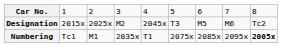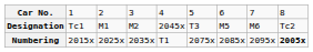 <table class="wikitable">
 <tr>
 <th>Car No.</th>
 <td>1</td>
 <td>2</td>
 <td>3</td>
 <td>4</td>
 <td>5</td>
 <td>6</td>
 <td>7</td>
 <td>8</td>
 </tr>
 <tr>
 <th>Designation</th>
-<td>2015x</td>
-<td>2025x</td>
+<td>Tc1</td>
+<td>M1</td>
 <td>M2</td>
 <td>2045x</td>
 <td>T3</td>
 <td>M5</td>
 <td>M6</td>
 <td>Tc2</td>
 </tr>
 <tr>
 <th>Numbering</th>
-<td>Tc1</td>
-<td>M1</td>
+<td>2015x</td>
+<td>2025x</td>
 <td>2035x</td>
 <td>T1</td>
 <td>2075x</td>
 <td>2085x</td>
 <td>2095x</td>
 <td><strong>2005x</strong></td>
 </tr>
 </table>
